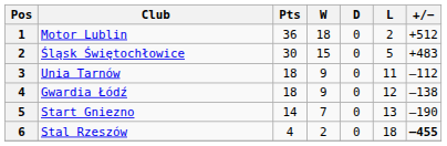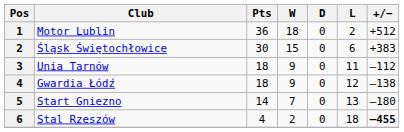 <table class="wikitable">
 <tr>
 <th width=30>Pos</th>
 <th width=250>Club</th>
 <th width=30>Pts</th>
 <th width=30>W</th>
 <th width=30>D</th>
 <th width=30>L</th>
 <th width=30>+/−</th>
 </tr>
 <tr align=center>
 <th>1</th>
 <td align=left><a href='#'>Motor Lublin</a></td>
 <td>36</td>
 <td>18</td>
 <td>0</td>
 <td>2</td>
 <td>+512</td>
 </tr>
 <tr align=center>
 <th>2</th>
 <td align=left><a href='#'>Śląsk Świętochłowice</a></td>
 <td>30</td>
 <td>15</td>
 <td>0</td>
-<td>5</td>
-<td>+483</td>
+<td>6</td>
+<td>+383</td>
 </tr>
 <tr align=center>
 <th>3</th>
 <td align=left><a href='#'>Unia Tarnów</a></td>
 <td>18</td>
 <td>9</td>
 <td>0</td>
 <td>11</td>
 <td>–112</td>
 </tr>
 <tr align=center>
 <th>4</th>
 <td align=left><a href='#'>Gwardia Łódź</a></td>
 <td>18</td>
 <td>9</td>
 <td>0</td>
 <td>12</td>
 <td>–138</td>
 </tr>
 <tr align=center>
 <th>5</th>
 <td align=left><a href='#'>Start Gniezno</a></td>
 <td>14</td>
 <td>7</td>
 <td>0</td>
 <td>13</td>
-<td>–190</td>
+<td>–180</td>
 </tr>
 <tr align=center>
 <th>6</th>
 <td align=left><a href='#'>Stal Rzeszów</a></td>
 <td>4</td>
 <td>2</td>
 <td>0</td>
 <td>18</td>
 <td><strong>–455</strong></td>
 </tr>
 <tr align=center>
 </tr>
 </table>
